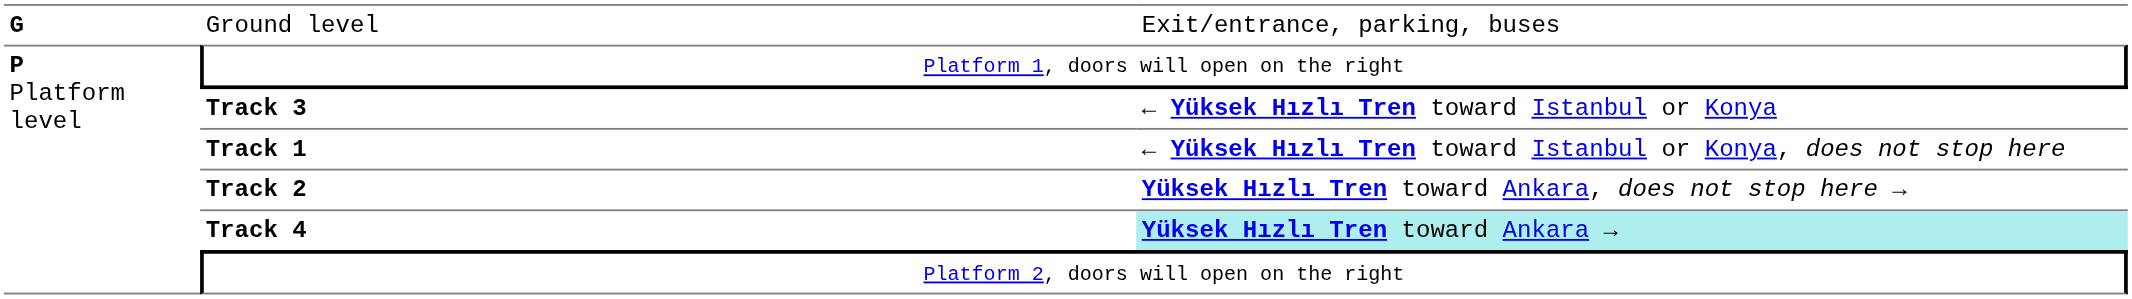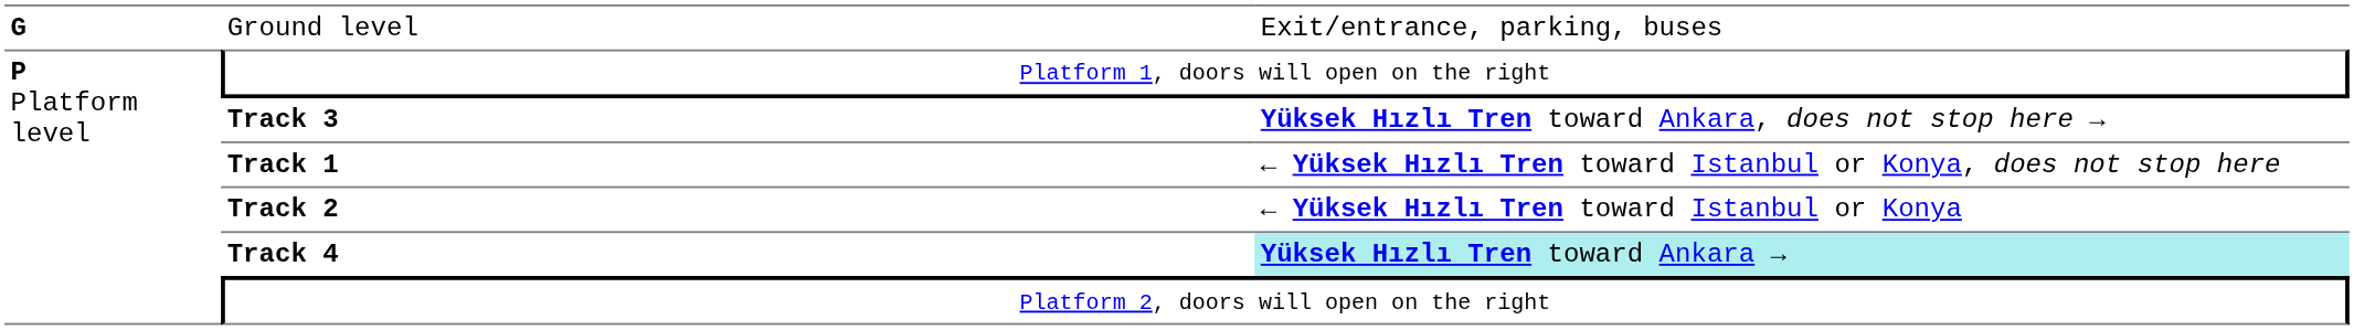 <table table border=0 cellspacing=0 cellpadding=3>
 <tr>
 <td style="border-top:solid 1px gray;vertical-align:top;" width=50><strong>G</strong></td>
 <td style="border-top:solid 1px gray;vertical-align:top;" width=100>Ground level</td>
 <td style="border-top:solid 1px gray;vertical-align:top;" width=500>Exit/entrance, parking, buses</td>
 </tr>
 <tr>
 <td style="border-top:solid 1px gray;border-bottom:solid 1px gray;vertical-align:top;" width=100 rowspan=8p><strong>P</strong><br>Platform level</td>
 </tr>
 <tr>
 <td style="border-top:solid 1px gray;border-right:solid 2px black;border-left:solid 2px black;border-bottom:solid 2px black;text-align:center;" colspan=2><small><a href='#'>Platform 1</a>, doors will open on the right</small> </td>
 </tr>
 <tr>
 <td style="border-bottom:solid 1px gray;" width=100><strong>Track 3</strong></td>
-<td style="border-bottom:solid 1px gray;" width=530>← <strong><a href='#'><span>Yüksek Hızlı Tren</span></a></strong> toward <a href='#'>Istanbul</a> or <a href='#'>Konya</a></td>
+<td style="border-bottom:solid 1px gray;" width=500 width=500><strong><a href='#'><span>Yüksek Hızlı Tren</span></a></strong> toward <a href='#'>Ankara</a>, <em>does not stop here</em> →</td>
 </tr>
 <tr>
 <td style="border-bottom:solid 1px gray;" width=100><strong>Track 1</strong></td>
 <td style="border-bottom:solid 1px gray;" width=500>← <strong><a href='#'><span>Yüksek Hızlı Tren</span></a></strong> toward <a href='#'>Istanbul</a> or <a href='#'>Konya</a>, <em>does not stop here</em></td>
 </tr>
 <tr>
 <td style="border-bottom:solid 1px gray;" width=500 width=100><strong>Track 2</strong></td>
-<td style="border-bottom:solid 1px gray;" width=500 width=500><strong><a href='#'><span>Yüksek Hızlı Tren</span></a></strong> toward <a href='#'>Ankara</a>, <em>does not stop here</em> →</td>
+<td style="border-bottom:solid 1px gray;" width=530>← <strong><a href='#'><span>Yüksek Hızlı Tren</span></a></strong> toward <a href='#'>Istanbul</a> or <a href='#'>Konya</a></td>
 </tr>
 <tr>
 <td width=100><strong>Track 4</strong></td>
 <td width=500 style="background: paleturquoise;"><strong><a href='#'><span>Yüksek Hızlı Tren</span></a></strong> toward <a href='#'>Ankara</a> →</td>
 </tr>
 <tr>
 <td style="border-bottom:solid 1px gray;border-top:solid 2px black;border-right:solid 2px black;border-left:solid 2px black;text-align:center;" colspan=2><small><a href='#'>Platform 2</a>, doors will open on the right</small> </td>
 </tr>
 </table>
